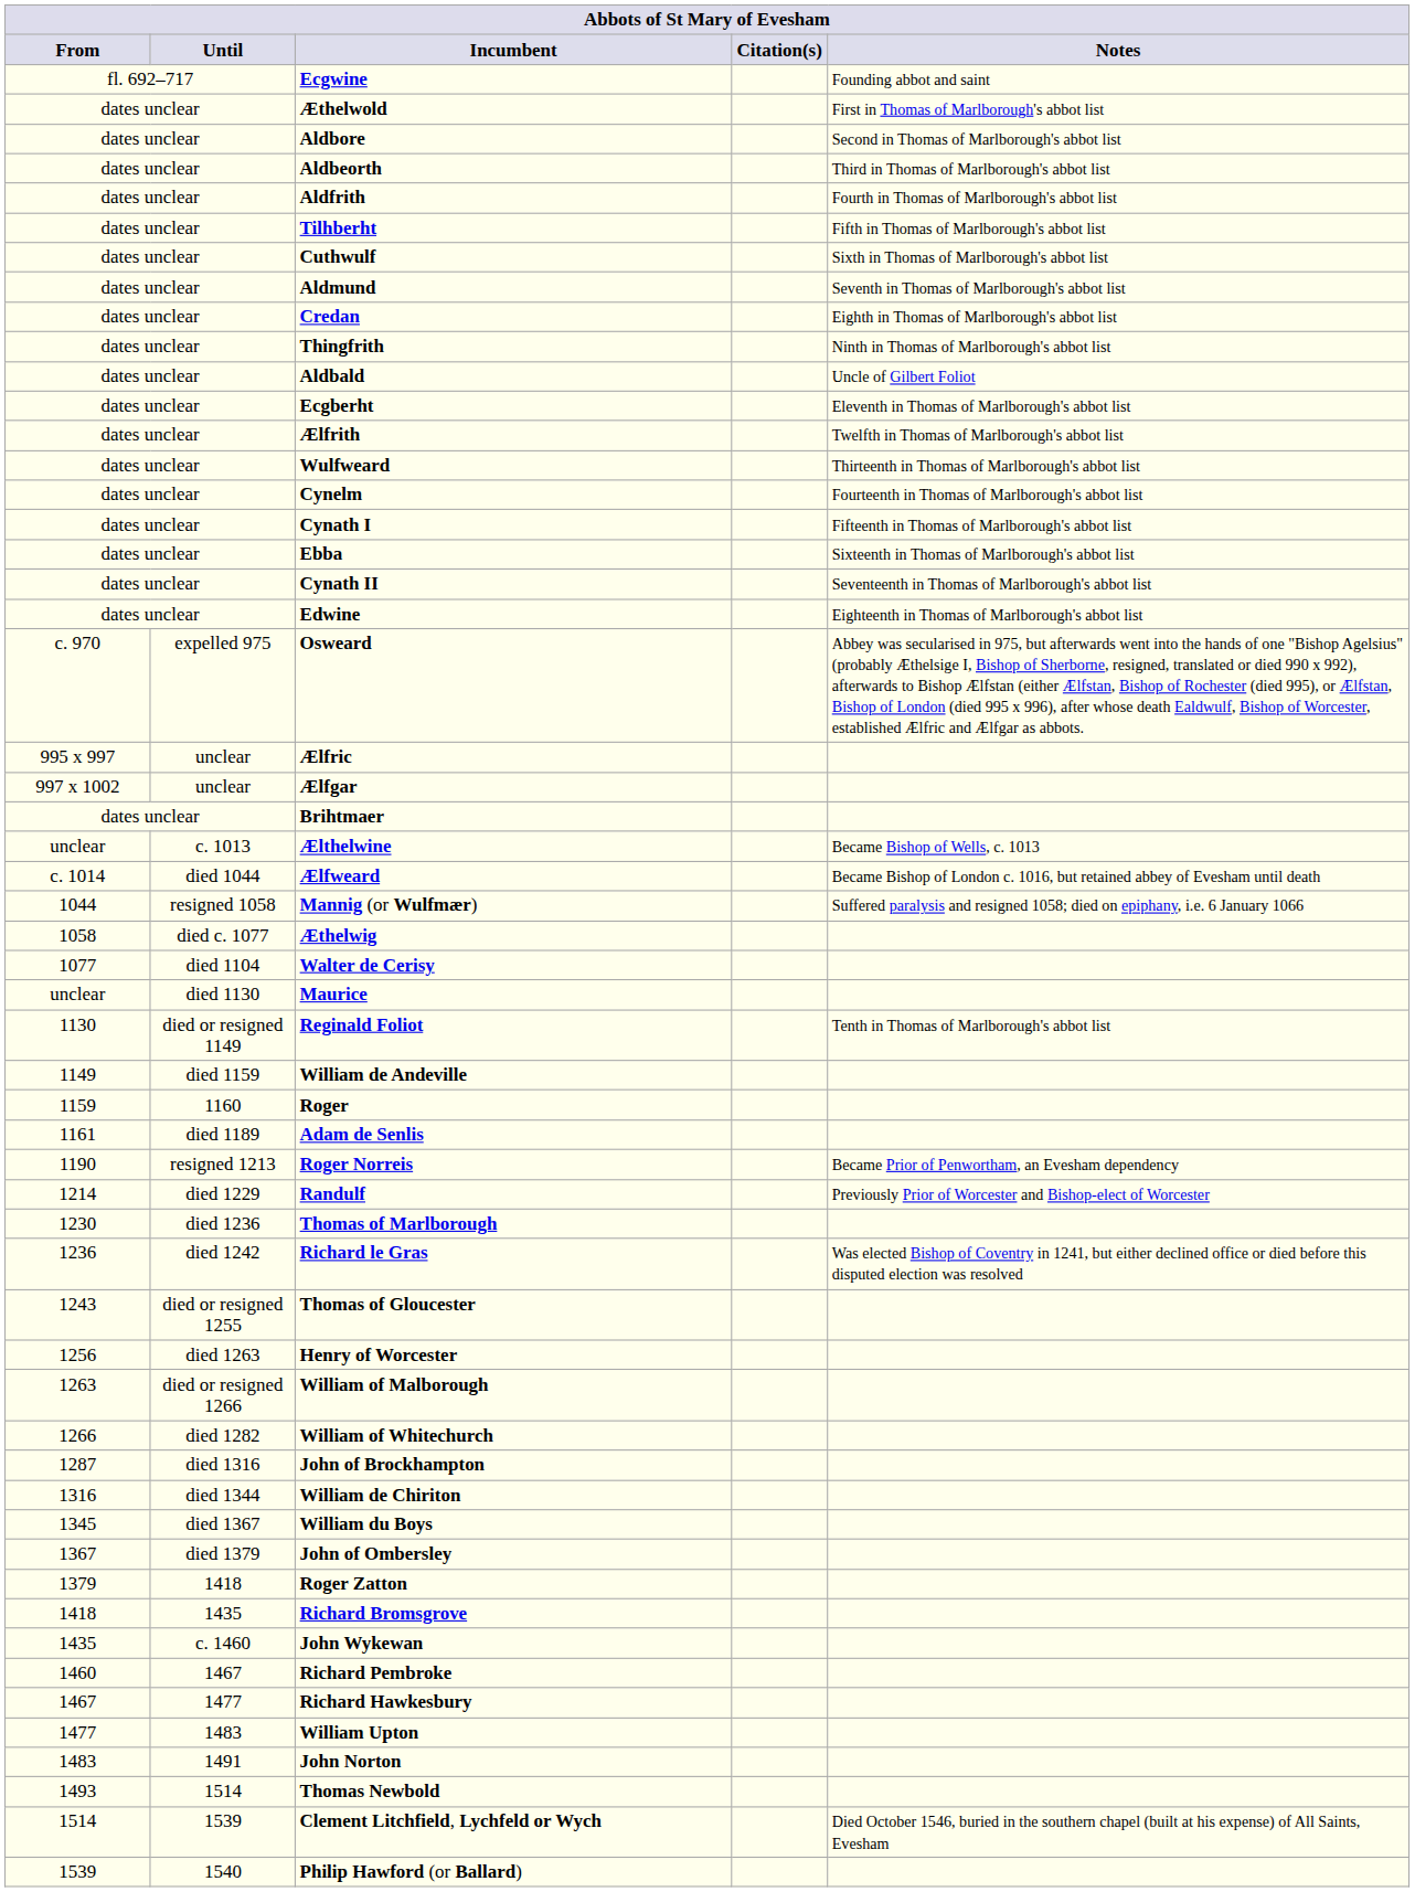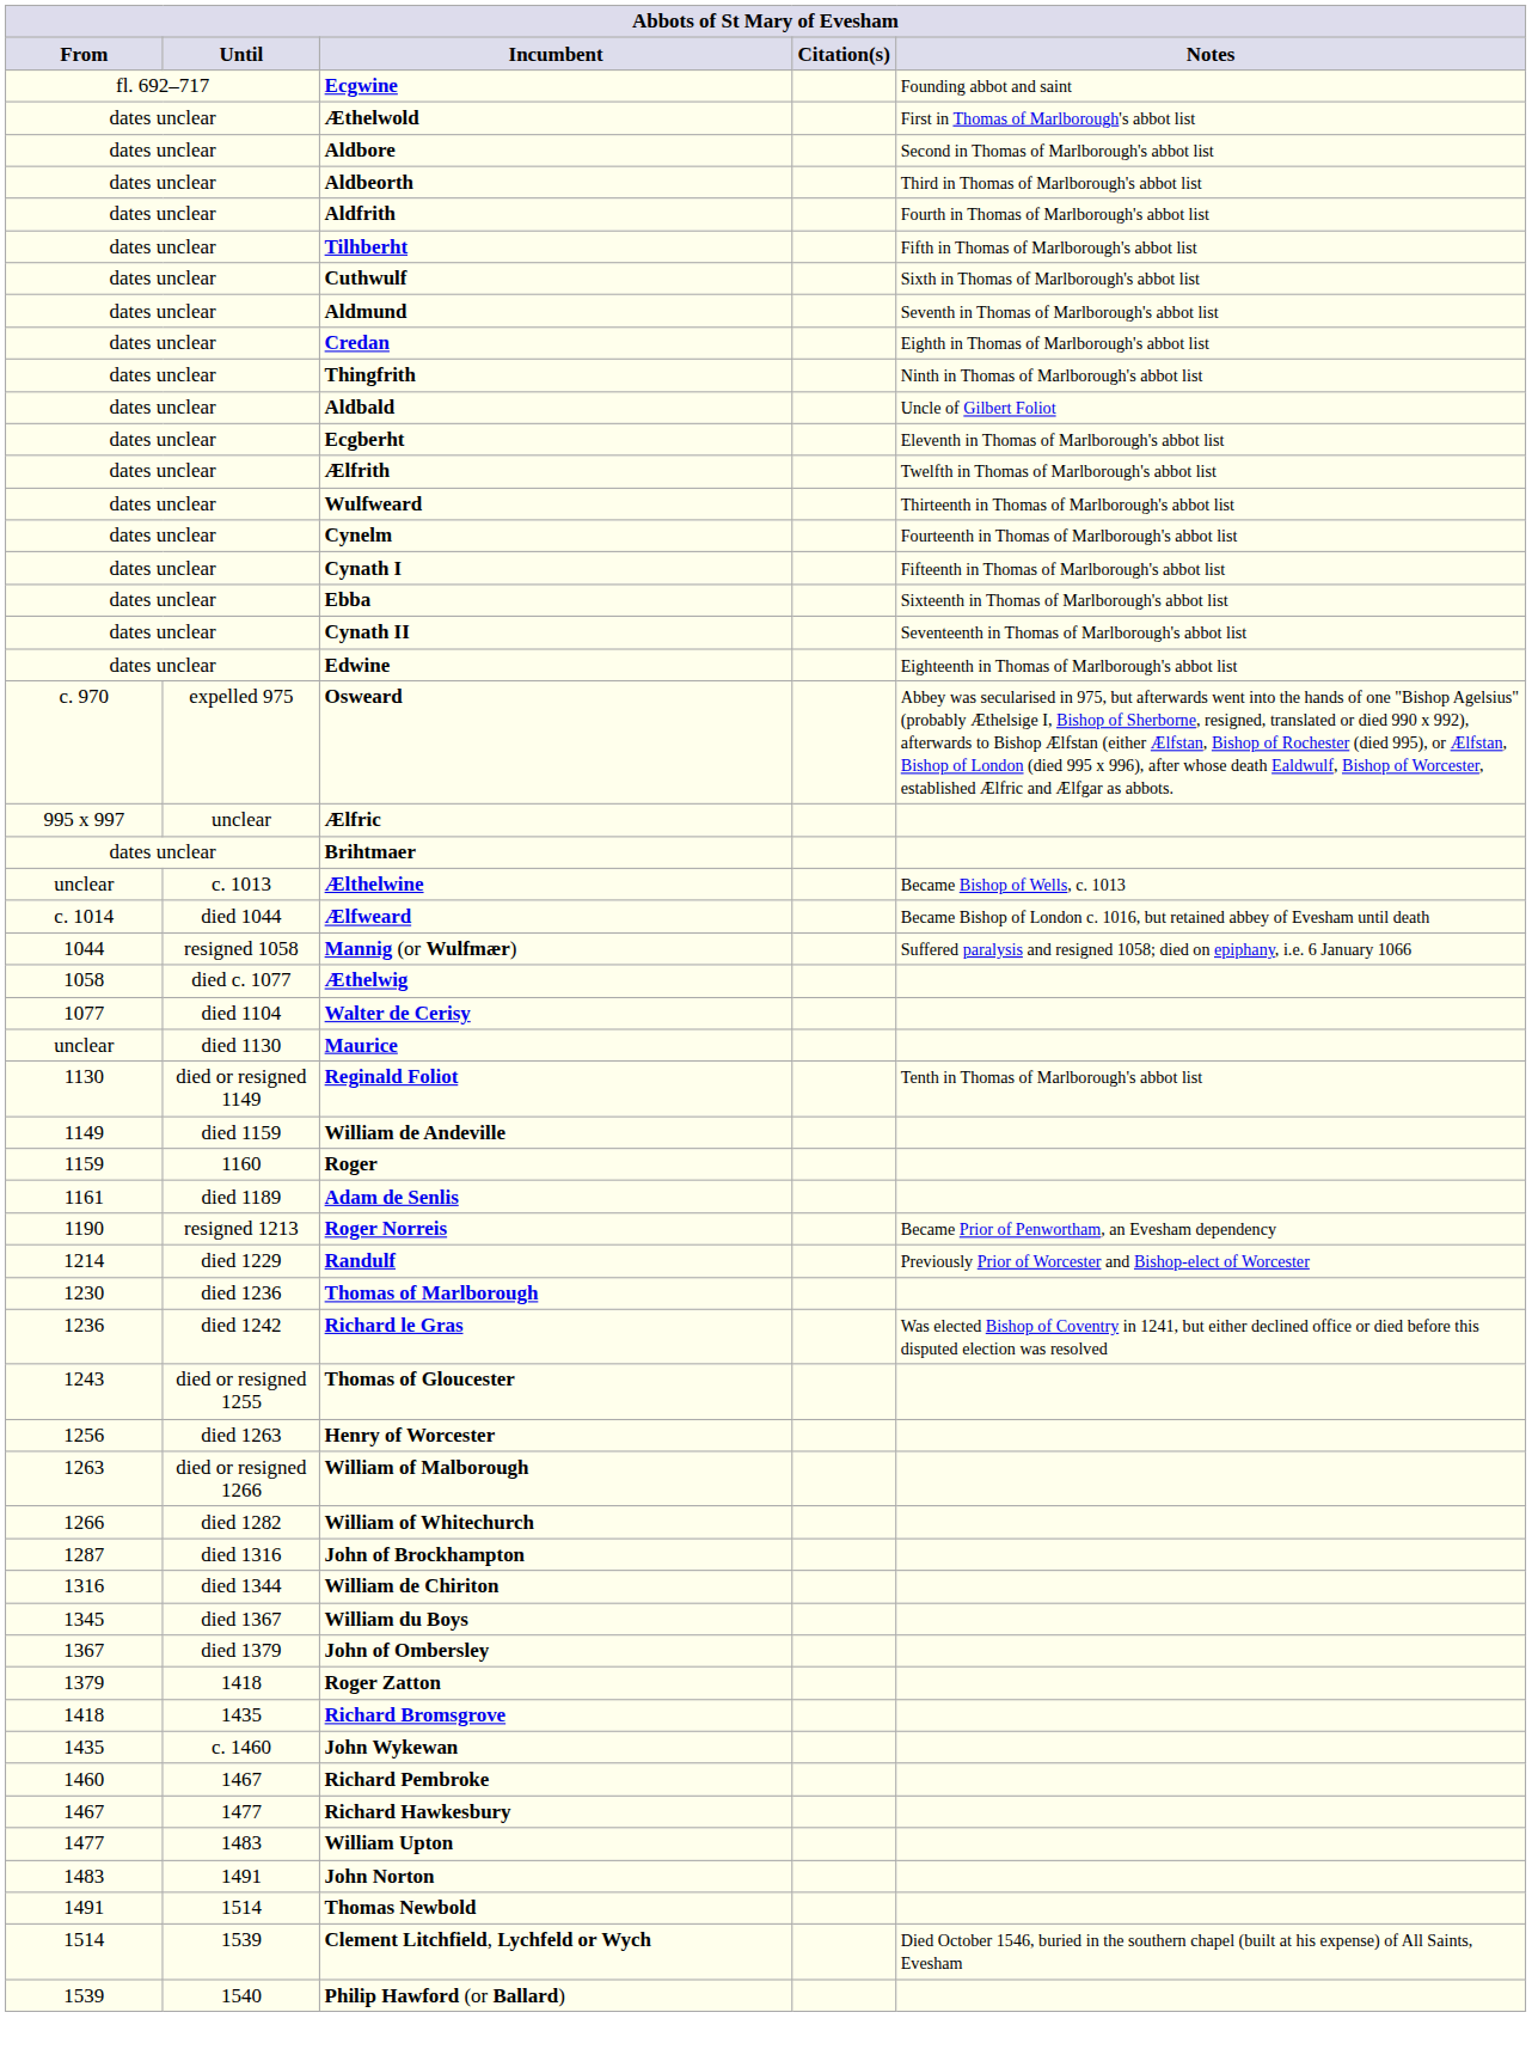 <table class="wikitable" style="width:95%">
 <tr>
 <th style="background-color:#dddcec" colspan="5">Abbots of St Mary of Evesham</th>
 </tr>
 <tr align=left>
 <th style="background-color:#ddddec" width="10%">From</th>
 <th style="background-color:#ddddec" width="10%">Until</th>
 <th style="background-color:#ddddec" width="30%">Incumbent</th>
 <th style="background-color:#ddddec" width="5%">Citation(s)</th>
 <th style="background-color:#ddddec" width="40%">Notes</th>
 </tr>
 <tr valign=top bgcolor="#ffffec">
 <td colspan=2 align=center>fl. 692–717</td>
 <td><strong><a href='#'>Ecgwine</a></strong></td>
 <td></td>
 <td><small>Founding abbot and saint</small></td>
 </tr>
 <tr valign=top bgcolor="#ffffec">
 <td colspan=2 align=center>dates unclear</td>
 <td><strong>Æthelwold</strong></td>
 <td></td>
 <td><small>First in <a href='#'>Thomas of Marlborough</a>'s abbot list</small></td>
 </tr>
 <tr valign=top bgcolor="#ffffec">
 <td colspan=2 align=center>dates unclear</td>
 <td><strong>Aldbore</strong></td>
 <td></td>
 <td><small>Second in Thomas of Marlborough's abbot list</small></td>
 </tr>
 <tr valign=top bgcolor="#ffffec">
 <td colspan=2 align=center>dates unclear</td>
 <td><strong>Aldbeorth</strong></td>
 <td></td>
 <td><small>Third in Thomas of Marlborough's abbot list</small></td>
 </tr>
 <tr valign=top bgcolor="#ffffec">
 <td colspan=2 align=center>dates unclear</td>
 <td><strong>Aldfrith</strong></td>
 <td></td>
 <td><small>Fourth in Thomas of Marlborough's abbot list</small></td>
 </tr>
 <tr valign=top bgcolor="#ffffec">
 <td colspan=2 align=center>dates unclear</td>
 <td><strong><a href='#'>Tilhberht</a></strong></td>
 <td></td>
 <td><small>Fifth in Thomas of Marlborough's abbot list</small></td>
 </tr>
 <tr valign=top bgcolor="#ffffec">
 <td colspan=2 align=center>dates unclear</td>
 <td><strong>Cuthwulf</strong></td>
 <td></td>
 <td><small>Sixth in Thomas of Marlborough's abbot list</small></td>
 </tr>
 <tr valign=top bgcolor="#ffffec">
 <td colspan=2 align=center>dates unclear</td>
 <td><strong>Aldmund</strong></td>
 <td></td>
 <td><small>Seventh in Thomas of Marlborough's abbot list</small></td>
 </tr>
 <tr valign=top bgcolor="#ffffec">
 <td colspan=2 align=center>dates unclear</td>
 <td><strong><a href='#'>Credan</a></strong></td>
 <td></td>
 <td><small>Eighth in Thomas of Marlborough's abbot list</small></td>
 </tr>
 <tr valign=top bgcolor="#ffffec">
 <td colspan=2 align=center>dates unclear</td>
 <td><strong>Thingfrith</strong></td>
 <td></td>
 <td><small>Ninth in Thomas of Marlborough's abbot list</small></td>
 </tr>
 <tr valign=top bgcolor="#ffffec">
 <td colspan=2 align=center>dates unclear</td>
 <td><strong>Aldbald</strong></td>
 <td></td>
 <td><small>Uncle of <a href='#'>Gilbert Foliot</a></small></td>
 </tr>
 <tr valign=top bgcolor="#ffffec">
 <td colspan=2 align=center>dates unclear</td>
 <td><strong>Ecgberht</strong></td>
 <td></td>
 <td><small>Eleventh in Thomas of Marlborough's abbot list</small></td>
 </tr>
 <tr valign=top bgcolor="#ffffec">
 <td colspan=2 align=center>dates unclear</td>
 <td><strong>Ælfrith</strong></td>
 <td></td>
 <td><small>Twelfth in Thomas of Marlborough's abbot list</small></td>
 </tr>
 <tr valign=top bgcolor="#ffffec">
 <td colspan=2 align=center>dates unclear</td>
 <td><strong>Wulfweard</strong></td>
 <td></td>
 <td><small>Thirteenth in Thomas of Marlborough's abbot list</small></td>
 </tr>
 <tr valign=top bgcolor="#ffffec">
 <td colspan=2 align=center>dates unclear</td>
 <td><strong>Cynelm</strong></td>
 <td></td>
 <td><small>Fourteenth in Thomas of Marlborough's abbot list</small></td>
 </tr>
 <tr valign=top bgcolor="#ffffec">
 <td colspan=2 align=center>dates unclear</td>
 <td><strong>Cynath I</strong></td>
 <td></td>
 <td><small>Fifteenth in Thomas of Marlborough's abbot list</small></td>
 </tr>
 <tr valign=top bgcolor="#ffffec">
 <td colspan=2 align=center>dates unclear</td>
 <td><strong>Ebba</strong></td>
 <td></td>
 <td><small>Sixteenth in Thomas of Marlborough's abbot list</small></td>
 </tr>
 <tr valign=top bgcolor="#ffffec">
 <td colspan=2 align=center>dates unclear</td>
 <td><strong>Cynath II</strong></td>
 <td></td>
 <td><small>Seventeenth in Thomas of Marlborough's abbot list</small></td>
 </tr>
 <tr valign=top bgcolor="#ffffec">
 <td colspan=2 align=center>dates unclear</td>
 <td><strong>Edwine</strong></td>
 <td></td>
 <td><small>Eighteenth in Thomas of Marlborough's abbot list</small></td>
 </tr>
 <tr valign=top bgcolor="#ffffec">
 <td align=center>c. 970</td>
 <td align=center>expelled 975</td>
 <td><strong>Osweard</strong></td>
 <td></td>
 <td><small>Abbey was secularised in 975, but afterwards went into the hands of one "Bishop Agelsius" (probably Æthelsige I, <a href='#'>Bishop of Sherborne</a>, resigned, translated or died 990 x 992), afterwards to Bishop Ælfstan (either <a href='#'>Ælfstan</a>, <a href='#'>Bishop of Rochester</a> (died 995), or  <a href='#'>Ælfstan</a>, <a href='#'>Bishop of London</a> (died 995 x 996), after whose death <a href='#'>Ealdwulf</a>, <a href='#'>Bishop of Worcester</a>, established Ælfric and Ælfgar as abbots.</small></td>
 </tr>
 <tr valign=top bgcolor="#ffffec">
 <td align=center>995 x 997</td>
 <td align=center>unclear</td>
 <td><strong>Ælfric</strong></td>
-<td></td>
-<td><small></small></td>
-</tr>
-<tr valign=top bgcolor="#ffffec">
-<td align=center>997 x 1002</td>
-<td align=center>unclear</td>
-<td><strong>Ælfgar</strong></td>
 <td></td>
 <td><small></small></td>
 </tr>
 <tr valign=top bgcolor="#ffffec">
 <td colspan=2 align=center>dates unclear</td>
 <td><strong>Brihtmaer</strong></td>
 <td></td>
 <td><small></small></td>
 </tr>
 <tr valign=top bgcolor="#ffffec">
 <td align=center>unclear</td>
 <td align=center>c. 1013</td>
 <td><strong><a href='#'>Ælthelwine</a></strong></td>
 <td></td>
 <td><small>Became <a href='#'>Bishop of Wells</a>, c. 1013</small></td>
 </tr>
 <tr valign=top bgcolor="#ffffec">
 <td align=center>c. 1014</td>
 <td align=center>died 1044</td>
 <td><strong><a href='#'>Ælfweard</a></strong></td>
 <td></td>
 <td><small>Became Bishop of London c. 1016, but retained abbey of Evesham until death</small></td>
 </tr>
 <tr valign=top bgcolor="#ffffec">
 <td align=center>1044</td>
 <td align=center>resigned 1058</td>
 <td><strong><a href='#'>Mannig</a></strong> (or <strong>Wulfmær</strong>)</td>
 <td></td>
 <td><small>Suffered <a href='#'>paralysis</a> and resigned 1058; died on <a href='#'>epiphany</a>, i.e. 6 January 1066</small></td>
 </tr>
 <tr valign=top bgcolor="#ffffec">
 <td align=center>1058</td>
 <td align=center>died c. 1077</td>
 <td><strong><a href='#'>Æthelwig</a></strong></td>
 <td></td>
 <td><small></small></td>
 </tr>
 <tr valign=top bgcolor="#ffffec">
 <td align=center>1077</td>
 <td align=center>died 1104</td>
 <td><a href='#'><strong>Walter de Cerisy</strong></a></td>
 <td></td>
 <td><small></small></td>
 </tr>
 <tr valign=top bgcolor="#ffffec">
 <td align=center>unclear</td>
 <td align=center>died 1130</td>
 <td><a href='#'><strong>Maurice</strong></a></td>
 <td></td>
 <td><small></small></td>
 </tr>
 <tr valign=top bgcolor="#ffffec">
 <td align=center>1130</td>
 <td align=center>died or resigned 1149</td>
 <td><strong><a href='#'>Reginald Foliot</a></strong></td>
 <td></td>
 <td><small>Tenth in Thomas of Marlborough's abbot list</small></td>
 </tr>
 <tr valign=top bgcolor="#ffffec">
 <td align=center>1149</td>
 <td align=center>died 1159</td>
 <td><strong>William de Andeville</strong></td>
 <td></td>
 <td><small></small></td>
 </tr>
 <tr valign=top bgcolor="#ffffec">
 <td align=center>1159</td>
 <td align=center>1160</td>
 <td><strong>Roger</strong></td>
 <td></td>
 <td><small></small></td>
 </tr>
 <tr valign=top bgcolor="#ffffec">
 <td align=center>1161</td>
 <td align=center>died 1189</td>
 <td><strong><a href='#'>Adam de Senlis</a></strong></td>
 <td></td>
 <td><small></small></td>
 </tr>
 <tr valign=top bgcolor="#ffffec">
 <td align=center>1190</td>
 <td align=center>resigned 1213</td>
 <td><strong><a href='#'>Roger Norreis</a></strong></td>
 <td></td>
 <td><small>Became <a href='#'>Prior of Penwortham</a>, an Evesham dependency </small></td>
 </tr>
 <tr valign=top bgcolor="#ffffec">
 <td align=center>1214</td>
 <td align=center>died 1229</td>
 <td><strong><a href='#'>Randulf</a></strong></td>
 <td></td>
 <td><small>Previously <a href='#'>Prior of Worcester</a> and <a href='#'>Bishop-elect of Worcester</a></small></td>
 </tr>
 <tr valign=top bgcolor="#ffffec">
 <td align=center>1230</td>
 <td align=center>died 1236</td>
 <td><strong><a href='#'>Thomas of Marlborough</a></strong></td>
 <td></td>
 <td><small></small></td>
 </tr>
 <tr valign=top bgcolor="#ffffec">
 <td align=center>1236</td>
 <td align=center>died 1242</td>
 <td><strong><a href='#'>Richard le Gras</a></strong></td>
 <td></td>
 <td><small>Was elected <a href='#'>Bishop of Coventry</a> in 1241, but either declined office or died before this disputed election was resolved </small></td>
 </tr>
 <tr valign=top bgcolor="#ffffec">
 <td align=center>1243</td>
 <td align=center>died or resigned 1255</td>
 <td><strong>Thomas of Gloucester</strong></td>
 <td></td>
 <td><small></small></td>
 </tr>
 <tr valign=top bgcolor="#ffffec">
 <td align=center>1256</td>
 <td align=center>died 1263</td>
 <td><strong>Henry of Worcester</strong></td>
 <td></td>
 <td><small></small></td>
 </tr>
 <tr valign=top bgcolor="#ffffec">
 <td align=center>1263</td>
 <td align=center>died or resigned 1266</td>
 <td><strong>William of Malborough</strong></td>
 <td></td>
 <td><small></small></td>
 </tr>
 <tr valign=top bgcolor="#ffffec">
 <td align=center>1266</td>
 <td align=center>died 1282</td>
 <td><strong>William of Whitechurch</strong></td>
 <td></td>
 <td><small></small></td>
 </tr>
 <tr valign=top bgcolor="#ffffec">
 <td align=center>1287</td>
 <td align=center>died 1316</td>
 <td><strong>John of Brockhampton</strong></td>
 <td></td>
 <td><small></small></td>
 </tr>
 <tr valign=top bgcolor="#ffffec">
 <td align=center>1316</td>
 <td align=center>died 1344</td>
 <td><strong>William de Chiriton</strong></td>
 <td></td>
 <td><small></small></td>
 </tr>
 <tr valign=top bgcolor="#ffffec">
 <td align=center>1345</td>
 <td align=center>died 1367</td>
 <td><strong>William du Boys</strong></td>
 <td></td>
 <td><small></small></td>
 </tr>
 <tr valign=top bgcolor="#ffffec">
 <td align=center>1367</td>
 <td align=center>died 1379</td>
 <td><strong>John of Ombersley</strong></td>
 <td></td>
 <td><small></small></td>
 </tr>
 <tr valign=top bgcolor="#ffffec">
 <td align=center>1379</td>
 <td align=center>1418</td>
 <td><strong>Roger Zatton</strong></td>
 <td></td>
 <td><small></small></td>
 </tr>
 <tr valign=top bgcolor="#ffffec">
 <td align=center>1418</td>
 <td align=center>1435</td>
 <td><strong><a href='#'>Richard Bromsgrove</a></strong></td>
 <td></td>
 <td><small></small></td>
 </tr>
 <tr valign=top bgcolor="#ffffec">
 <td align=center>1435</td>
 <td align=center>c. 1460</td>
 <td><strong>John Wykewan</strong></td>
 <td></td>
 <td><small></small></td>
 </tr>
 <tr valign=top bgcolor="#ffffec">
 <td align=center>1460</td>
 <td align=center>1467</td>
 <td><strong>Richard Pembroke</strong></td>
 <td></td>
 <td><small></small></td>
 </tr>
 <tr valign=top bgcolor="#ffffec">
 <td align=center>1467</td>
 <td align=center>1477</td>
 <td><strong>Richard Hawkesbury</strong></td>
 <td></td>
 <td><small></small></td>
 </tr>
 <tr valign=top bgcolor="#ffffec">
 <td align=center>1477</td>
 <td align=center>1483</td>
 <td><strong>William Upton</strong></td>
 <td></td>
 <td><small></small></td>
 </tr>
 <tr valign=top bgcolor="#ffffec">
 <td align=center>1483</td>
 <td align=center>1491</td>
 <td><strong>John Norton</strong></td>
 <td></td>
 <td><small></small></td>
 </tr>
 <tr valign=top bgcolor="#ffffec">
-<td align=center>1493</td>
+<td align=center>1491</td>
 <td align=center>1514</td>
 <td><strong>Thomas Newbold</strong></td>
 <td></td>
 <td><small></small></td>
 </tr>
 <tr valign=top bgcolor="#ffffec">
 <td align=center>1514</td>
 <td align=center>1539</td>
 <td><strong>Clement Litchfield</strong>, <strong>Lychfeld or Wych</strong></td>
 <td></td>
 <td><small>Died October 1546, buried in the southern chapel (built at his expense) of All Saints, Evesham</small></td>
 </tr>
 <tr valign=top bgcolor="#ffffec">
 <td align=center>1539</td>
 <td align=center>1540</td>
 <td><strong>Philip Hawford</strong> (or <strong>Ballard</strong>)</td>
 <td></td>
 <td><small></small></td>
 </tr>
 </table>
